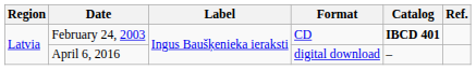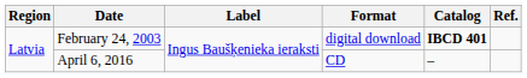 <table class="wikitable">
 <tr>
 <th>Region</th>
 <th>Date</th>
 <th>Label</th>
 <th>Format</th>
 <th>Catalog</th>
 <th>Ref.</th>
 </tr>
 <tr>
 <td rowspan="2"><a href='#'>Latvia</a></td>
 <td>February 24, <a href='#'>2003</a></td>
 <td rowspan="2"><a href='#'>Ingus Baušķenieka ieraksti</a></td>
-<td><a href='#'>CD</a></td>
+<td><a href='#'>digital download</a></td>
 <td><strong>IBCD 401</strong></td>
 <td></td>
 </tr>
 <tr>
 <td>April 6, 2016</td>
-<td><a href='#'>digital download</a></td>
+<td><a href='#'>CD</a></td>
 <td>–</td>
 <td></td>
 </tr>
 </table>
